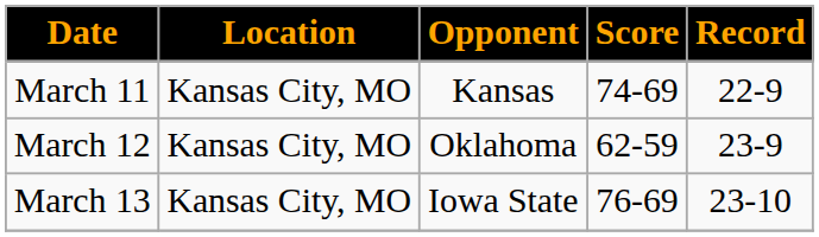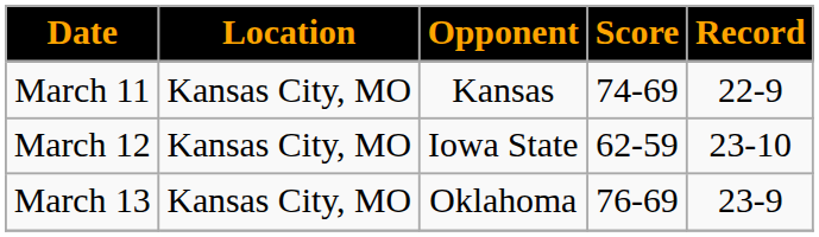 <table class="wikitable" style="text-align:center">
 <tr>
 <th style="background:black;color:orange;">Date</th>
 <th style="background:black;color:orange;">Location</th>
 <th style="background:black;color:orange;">Opponent</th>
 <th style="background:black;color:orange;">Score</th>
 <th style="background:black;color:orange;">Record</th>
 </tr>
 <tr>
 <td>March 11</td>
 <td>Kansas City, MO</td>
 <td>Kansas</td>
 <td>74-69</td>
 <td>22-9</td>
 </tr>
 <tr>
 <td>March 12</td>
 <td>Kansas City, MO</td>
-<td>Oklahoma</td>
+<td>Iowa State</td>
 <td>62-59</td>
-<td>23-9</td>
+<td>23-10</td>
 </tr>
 <tr>
 <td>March 13</td>
 <td>Kansas City, MO</td>
-<td>Iowa State</td>
+<td>Oklahoma</td>
 <td>76-69</td>
-<td>23-10</td>
+<td>23-9</td>
 </tr>
 <tr>
 </tr>
 </table>
